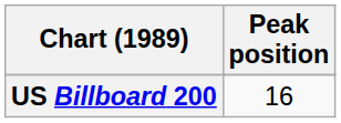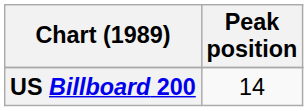 <table class="wikitable sortable plainrowheaders">
 <tr>
 <th>Chart (1989)</th>
 <th>Peak<br>position</th>
 </tr>
 <tr>
 </tr>
 <tr>
 </tr>
 <tr>
 <th scope="row">US <a href='#'><em>Billboard</em> 200</a></th>
-<td align="center">16</td>
+<td align="center">14</td>
 </tr>
 </table>
